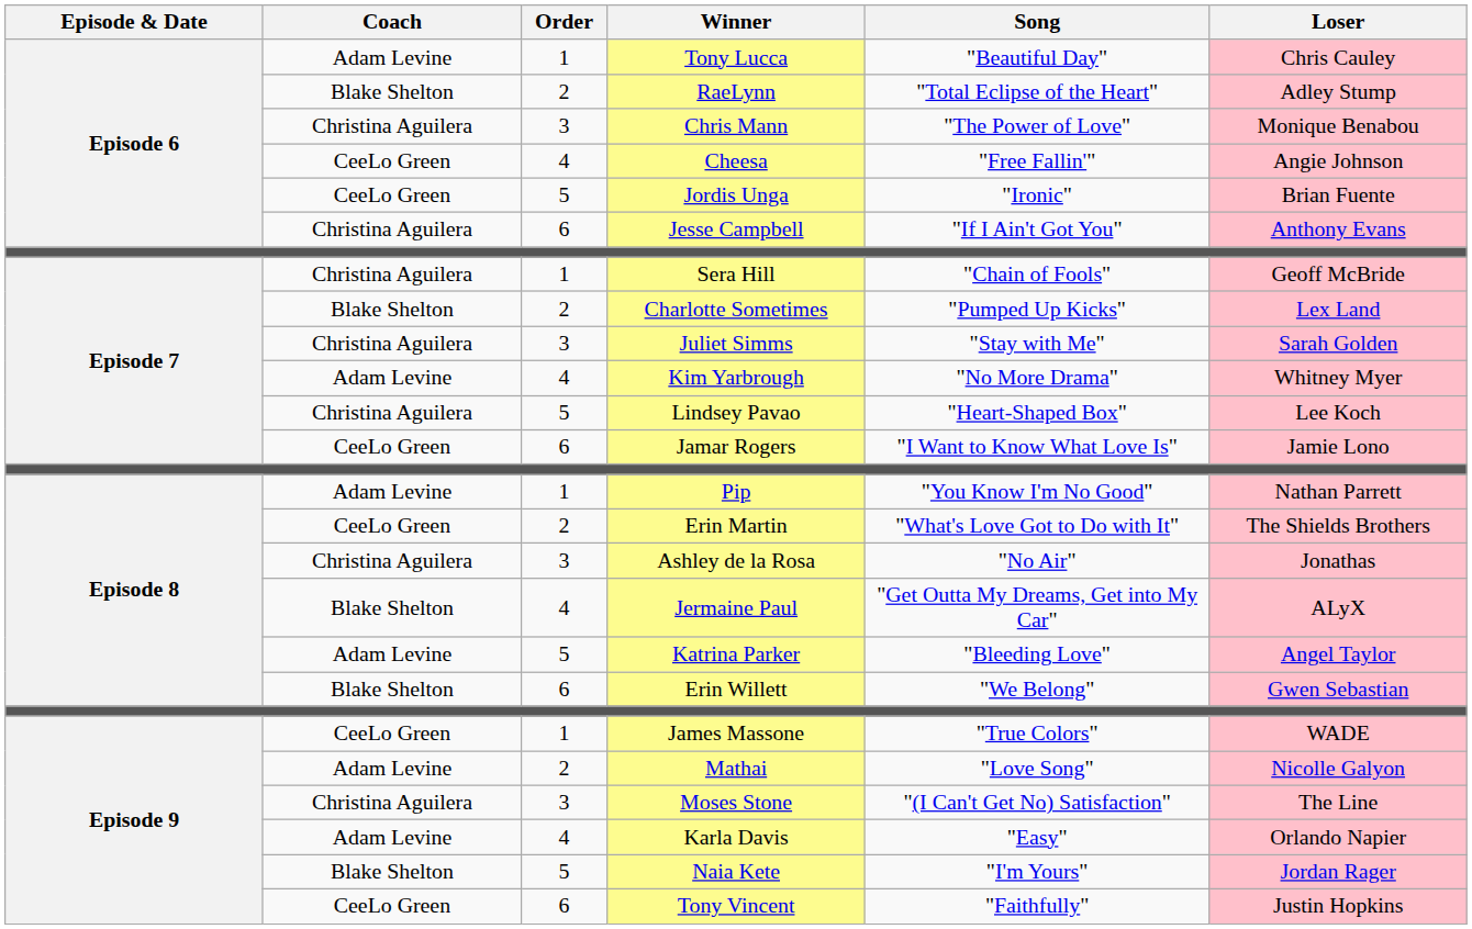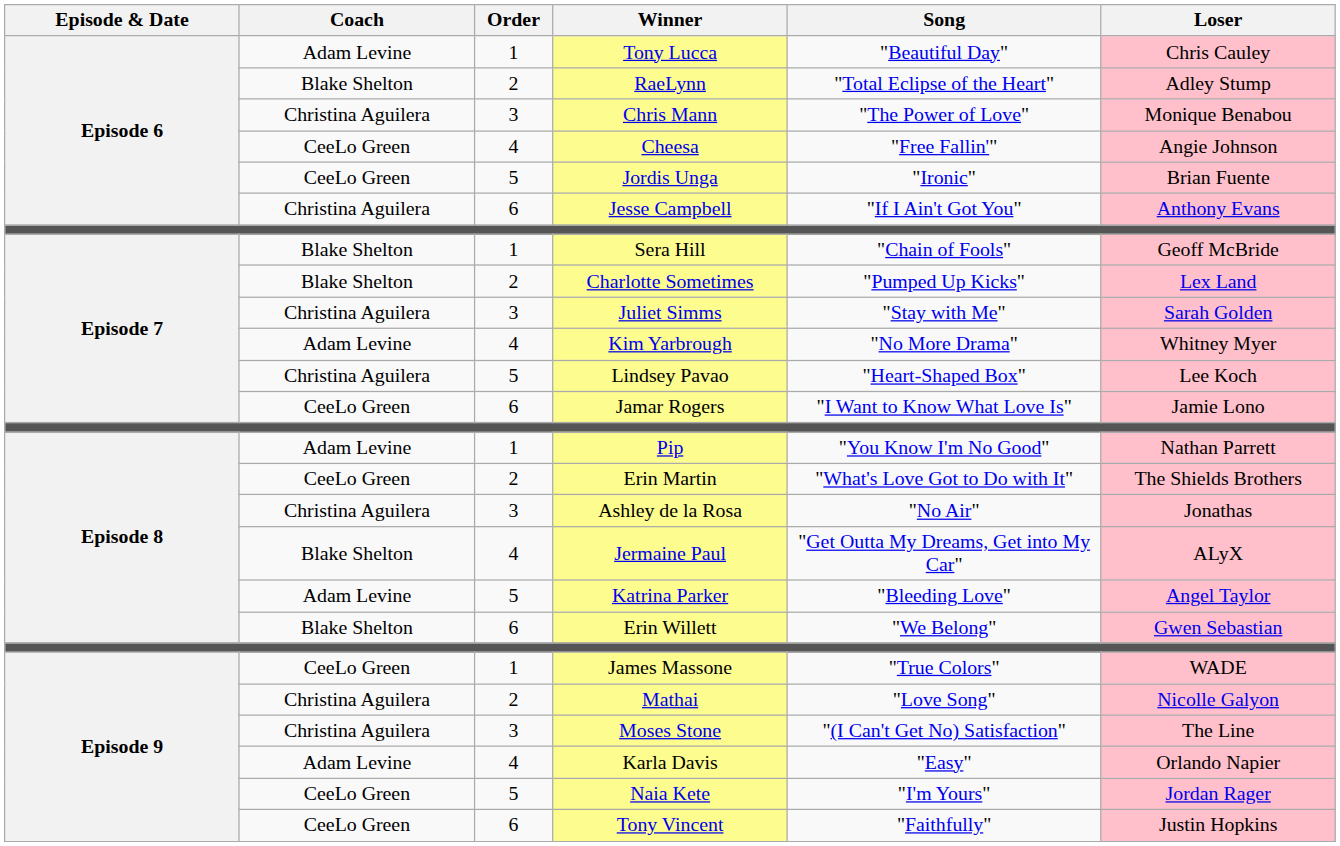 <table class="wikitable" style="text-align: center; width:85%;">
 <tr>
 <th style="width:15%;">Episode & Date</th>
 <th style="width:15%;">Coach</th>
 <th style="width:5%;">Order</th>
 <th style="width:15%;">Winner</th>
 <th style="width:20%;">Song</th>
 <th style="width:15%;">Loser</th>
 </tr>
 <tr>
 <th rowspan="6">Episode 6<br><small></small></th>
 <td>Adam Levine</td>
 <td>1</td>
 <td style="background:#fdfc8f"><a href='#'>Tony Lucca</a></td>
 <td>"<a href='#'>Beautiful Day</a>"</td>
 <td style="background:pink">Chris Cauley</td>
 </tr>
 <tr>
 <td>Blake Shelton</td>
 <td>2</td>
 <td style="background:#fdfc8f"><a href='#'>RaeLynn</a></td>
 <td>"<a href='#'>Total Eclipse of the Heart</a>"</td>
 <td style="background:pink">Adley Stump</td>
 </tr>
 <tr>
 <td>Christina Aguilera</td>
 <td>3</td>
 <td style="background:#fdfc8f"><a href='#'>Chris Mann</a></td>
 <td>"<a href='#'>The Power of Love</a>"</td>
 <td style="background:pink">Monique Benabou</td>
 </tr>
 <tr>
 <td>CeeLo Green</td>
 <td>4</td>
 <td style="background:#fdfc8f"><a href='#'>Cheesa</a></td>
 <td>"<a href='#'>Free Fallin'</a>"</td>
 <td style="background:pink">Angie Johnson</td>
 </tr>
 <tr>
 <td>CeeLo Green</td>
 <td>5</td>
 <td style="background:#fdfc8f"><a href='#'>Jordis Unga</a></td>
 <td>"<a href='#'>Ironic</a>"</td>
 <td style="background:pink">Brian Fuente</td>
 </tr>
 <tr>
 <td>Christina Aguilera</td>
 <td>6</td>
 <td style="background:#fdfc8f"><a href='#'>Jesse Campbell</a></td>
 <td>"<a href='#'>If I Ain't Got You</a>"</td>
 <td style="background:pink"><a href='#'>Anthony Evans</a></td>
 </tr>
 <tr>
 <td colspan="6" style="background:#555;"></td>
 </tr>
 <tr>
 <th rowspan="6">Episode 7<br><small></small></th>
-<td>Christina Aguilera</td>
+<td>Blake Shelton</td>
 <td>1</td>
 <td style="background:#fdfc8f">Sera Hill</td>
 <td>"<a href='#'>Chain of Fools</a>"</td>
 <td style="background:pink">Geoff McBride</td>
 </tr>
 <tr>
 <td>Blake Shelton</td>
 <td>2</td>
 <td style="background:#fdfc8f"><a href='#'>Charlotte Sometimes</a></td>
 <td>"<a href='#'>Pumped Up Kicks</a>"</td>
 <td style="background:pink"><a href='#'>Lex Land</a></td>
 </tr>
 <tr>
 <td>Christina Aguilera</td>
 <td>3</td>
 <td style="background:#fdfc8f"><a href='#'>Juliet Simms</a></td>
 <td>"<a href='#'>Stay with Me</a>"</td>
 <td style="background:pink"><a href='#'>Sarah Golden</a></td>
 </tr>
 <tr>
 <td>Adam Levine</td>
 <td>4</td>
 <td style="background:#fdfc8f"><a href='#'>Kim Yarbrough</a></td>
 <td>"<a href='#'>No More Drama</a>"</td>
 <td style="background:pink">Whitney Myer</td>
 </tr>
 <tr>
 <td>Christina Aguilera</td>
 <td>5</td>
 <td style="background:#fdfc8f">Lindsey Pavao</td>
 <td>"<a href='#'>Heart-Shaped Box</a>"</td>
 <td style="background:pink">Lee Koch</td>
 </tr>
 <tr>
 <td>CeeLo Green</td>
 <td>6</td>
 <td style="background:#fdfc8f">Jamar Rogers</td>
 <td>"<a href='#'>I Want to Know What Love Is</a>"</td>
 <td style="background:pink">Jamie Lono</td>
 </tr>
 <tr>
 <td colspan="6" style="background:#555;"></td>
 </tr>
 <tr>
 <th rowspan="6">Episode 8<br><small></small></th>
 <td>Adam Levine</td>
 <td>1</td>
 <td style="background:#fdfc8f"><a href='#'>Pip</a></td>
 <td>"<a href='#'>You Know I'm No Good</a>"</td>
 <td style="background:pink">Nathan Parrett</td>
 </tr>
 <tr>
 <td>CeeLo Green</td>
 <td>2</td>
 <td style="background:#fdfc8f">Erin Martin</td>
 <td>"<a href='#'>What's Love Got to Do with It</a>"</td>
 <td style="background:pink">The Shields Brothers</td>
 </tr>
 <tr>
 <td>Christina Aguilera</td>
 <td>3</td>
 <td style="background:#fdfc8f">Ashley de la Rosa</td>
 <td>"<a href='#'>No Air</a>"</td>
 <td style="background:pink">Jonathas</td>
 </tr>
 <tr>
 <td>Blake Shelton</td>
 <td>4</td>
 <td style="background:#fdfc8f"><a href='#'>Jermaine Paul</a></td>
 <td>"<a href='#'>Get Outta My Dreams, Get into My Car</a>"</td>
 <td style="background:pink">ALyX</td>
 </tr>
 <tr>
 <td>Adam Levine</td>
 <td>5</td>
 <td style="background:#fdfc8f"><a href='#'>Katrina Parker</a></td>
 <td>"<a href='#'>Bleeding Love</a>"</td>
 <td style="background:pink"><a href='#'>Angel Taylor</a></td>
 </tr>
 <tr>
 <td>Blake Shelton</td>
 <td>6</td>
 <td style="background:#fdfc8f">Erin Willett</td>
 <td>"<a href='#'>We Belong</a>"</td>
 <td style="background:pink"><a href='#'>Gwen Sebastian</a></td>
 </tr>
 <tr>
 <td colspan="6" style="background:#555;"></td>
 </tr>
 <tr>
 <th rowspan="6">Episode 9<br><small></small></th>
 <td>CeeLo Green</td>
 <td>1</td>
 <td style="background:#fdfc8f">James Massone</td>
 <td>"<a href='#'>True Colors</a>"</td>
 <td style="background:pink">WADE</td>
 </tr>
 <tr>
-<td>Adam Levine</td>
+<td>Christina Aguilera</td>
 <td>2</td>
 <td style="background:#fdfc8f"><a href='#'>Mathai</a></td>
 <td>"<a href='#'>Love Song</a>"</td>
 <td style="background:pink"><a href='#'>Nicolle Galyon</a></td>
 </tr>
 <tr>
 <td>Christina Aguilera</td>
 <td>3</td>
 <td style="background:#fdfc8f"><a href='#'>Moses Stone</a></td>
 <td>"<a href='#'>(I Can't Get No) Satisfaction</a>"</td>
 <td style="background:pink">The Line</td>
 </tr>
 <tr>
 <td>Adam Levine</td>
 <td>4</td>
 <td style="background:#fdfc8f">Karla Davis</td>
 <td>"<a href='#'>Easy</a>"</td>
 <td style="background:pink">Orlando Napier</td>
 </tr>
 <tr>
-<td>Blake Shelton</td>
+<td>CeeLo Green</td>
 <td>5</td>
 <td style="background:#fdfc8f"><a href='#'>Naia Kete</a></td>
 <td>"<a href='#'>I'm Yours</a>"</td>
 <td style="background:pink"><a href='#'>Jordan Rager</a></td>
 </tr>
 <tr>
 <td>CeeLo Green</td>
 <td>6</td>
 <td style="background:#fdfc8f"><a href='#'>Tony Vincent</a></td>
 <td>"<a href='#'>Faithfully</a>"</td>
 <td style="background:pink">Justin Hopkins</td>
 </tr>
 </table>
